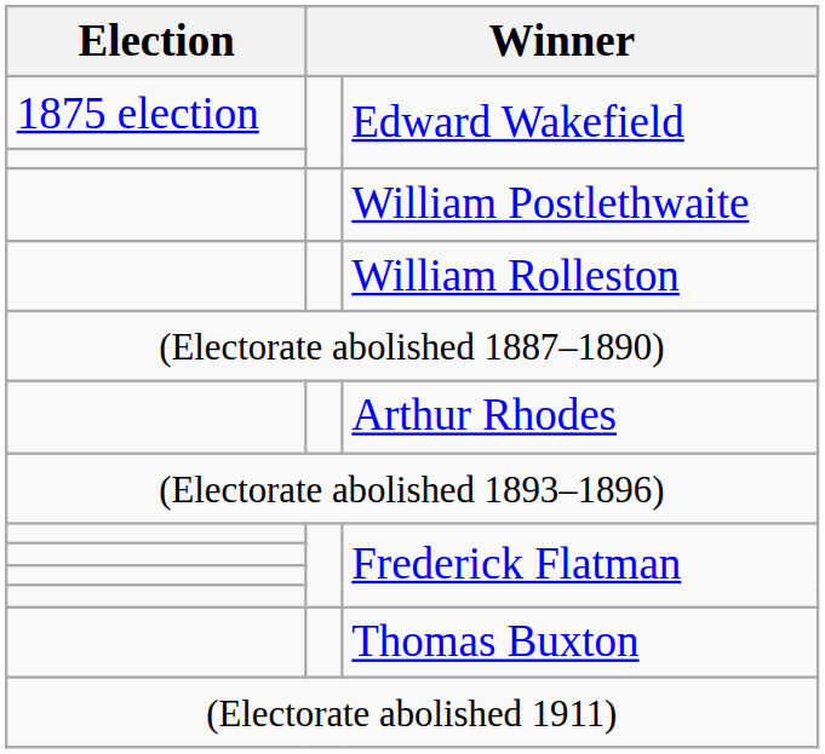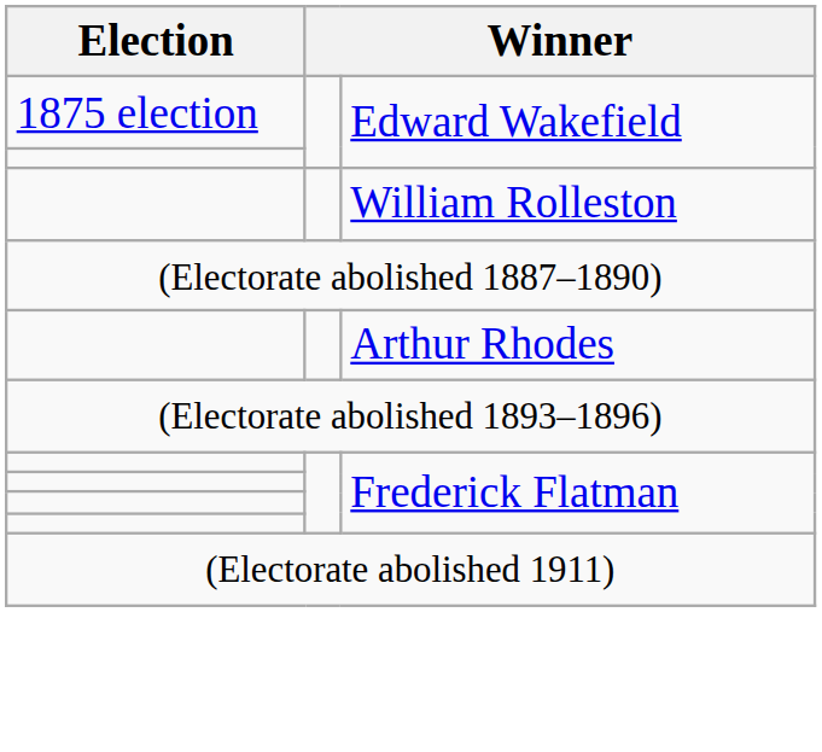 <table class=wikitable>
 <tr>
 <th width=100>Election</th>
 <th width=175 colspan=2>Winner</th>
 </tr>
 <tr>
 <td><a href='#'>1875 election</a></td>
 <td rowspan=2 width=5 bgcolor=></td>
 <td rowspan=2><a href='#'>Edward Wakefield</a></td>
 </tr>
 <tr>
 <td></td>
-</tr>
-<tr>
-<td></td>
-<td bgcolor=></td>
-<td><a href='#'>William Postlethwaite</a></td>
 </tr>
 <tr>
 <td></td>
 <td bgcolor=></td>
 <td><a href='#'>William Rolleston</a></td>
 </tr>
 <tr>
 <td colspan=3 align=center><small>(Electorate abolished 1887–1890)</small></td>
 </tr>
 <tr>
 <td></td>
 <td bgcolor=></td>
 <td><a href='#'>Arthur Rhodes</a></td>
 </tr>
 <tr>
 <td colspan=3 align=center><small>(Electorate abolished 1893–1896)</small></td>
 </tr>
 <tr>
 <td></td>
 <td rowspan=4 bgcolor=></td>
 <td rowspan=4><a href='#'>Frederick Flatman</a></td>
 </tr>
 <tr>
 <td></td>
 </tr>
 <tr>
 <td></td>
 </tr>
 <tr>
 <td></td>
 </tr>
 <tr>
-<td></td>
-<td bgcolor=></td>
-<td><a href='#'>Thomas Buxton</a></td>
-</tr>
-<tr>
 <td colspan=3 align=center><small>(Electorate abolished 1911)</small></td>
 </tr>
 </table>
